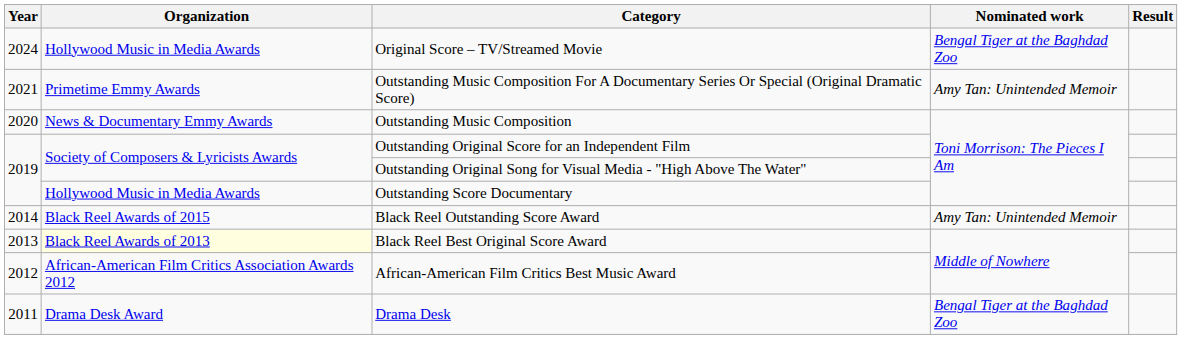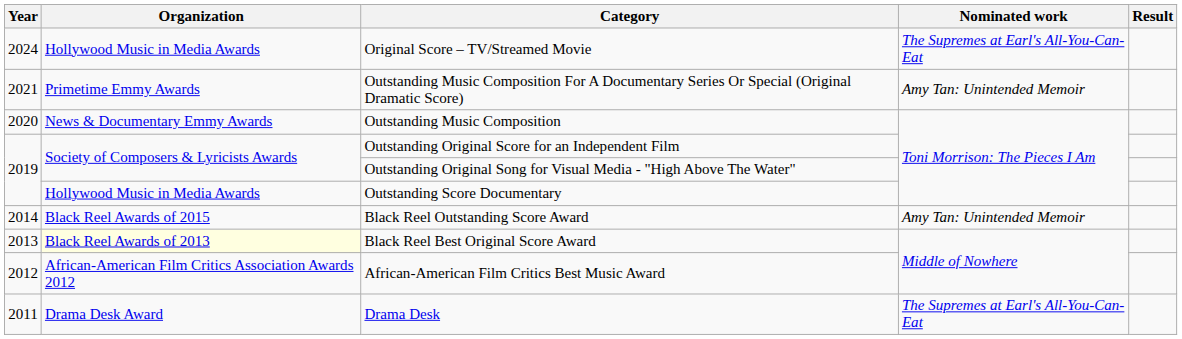 <table class="wikitable sortable">
 <tr>
 <th>Year</th>
 <th>Organization</th>
 <th>Category</th>
 <th>Nominated work</th>
 <th>Result</th>
 </tr>
 <tr>
 <td align="center">2024</td>
 <td><a href='#'>Hollywood Music in Media Awards</a></td>
 <td>Original Score – TV/Streamed Movie</td>
-<td><em><a href='#'>Bengal Tiger at the Baghdad Zoo</a></em></td>
+<td><em><a href='#'>The Supremes at Earl's All-You-Can-Eat</a></em></td>
 <td></td>
 </tr>
 <tr>
 <td align="center">2021</td>
 <td><a href='#'>Primetime Emmy Awards</a></td>
 <td>Outstanding Music Composition For A Documentary Series Or Special (Original Dramatic Score)</td>
 <td><em>Amy Tan: Unintended Memoir</em></td>
 <td></td>
 </tr>
 <tr>
 <td align="center">2020</td>
 <td><a href='#'>News & Documentary Emmy Awards</a></td>
 <td>Outstanding Music Composition</td>
 <td rowspan="4"><em><a href='#'>Toni Morrison: The Pieces I Am</a></em></td>
 <td></td>
 </tr>
 <tr>
 <td rowspan="3" align="center">2019</td>
 <td rowspan="2"><a href='#'>Society of Composers & Lyricists Awards</a></td>
 <td>Outstanding Original Score for an Independent Film</td>
 <td></td>
 </tr>
 <tr>
 <td>Outstanding Original Song for Visual Media - "High Above The Water"</td>
 <td></td>
 </tr>
 <tr>
 <td><a href='#'>Hollywood Music in Media Awards</a></td>
 <td>Outstanding Score Documentary</td>
 <td></td>
 </tr>
 <tr>
 <td align="center">2014</td>
 <td><a href='#'>Black Reel Awards of 2015</a></td>
 <td>Black Reel Outstanding Score Award</td>
 <td><em>Amy Tan: Unintended Memoir</em></td>
 <td></td>
 </tr>
 <tr>
 <td align="center">2013</td>
 <td style="background: lightyellow;"><a href='#'>Black Reel Awards of 2013</a></td>
 <td>Black Reel Best Original Score Award</td>
 <td rowspan="2"><em><a href='#'>Middle of Nowhere</a></em></td>
 <td></td>
 </tr>
 <tr>
 <td align="center">2012</td>
 <td><a href='#'>African-American Film Critics Association Awards 2012</a></td>
 <td>African-American Film Critics Best Music Award</td>
 <td></td>
 </tr>
 <tr>
 <td align="center">2011</td>
 <td><a href='#'>Drama Desk Award</a></td>
 <td><a href='#'>Drama Desk</a></td>
-<td><em><a href='#'>Bengal Tiger at the Baghdad Zoo</a></em></td>
+<td><em><a href='#'>The Supremes at Earl's All-You-Can-Eat</a></em></td>
 <td></td>
 </tr>
 </table>
